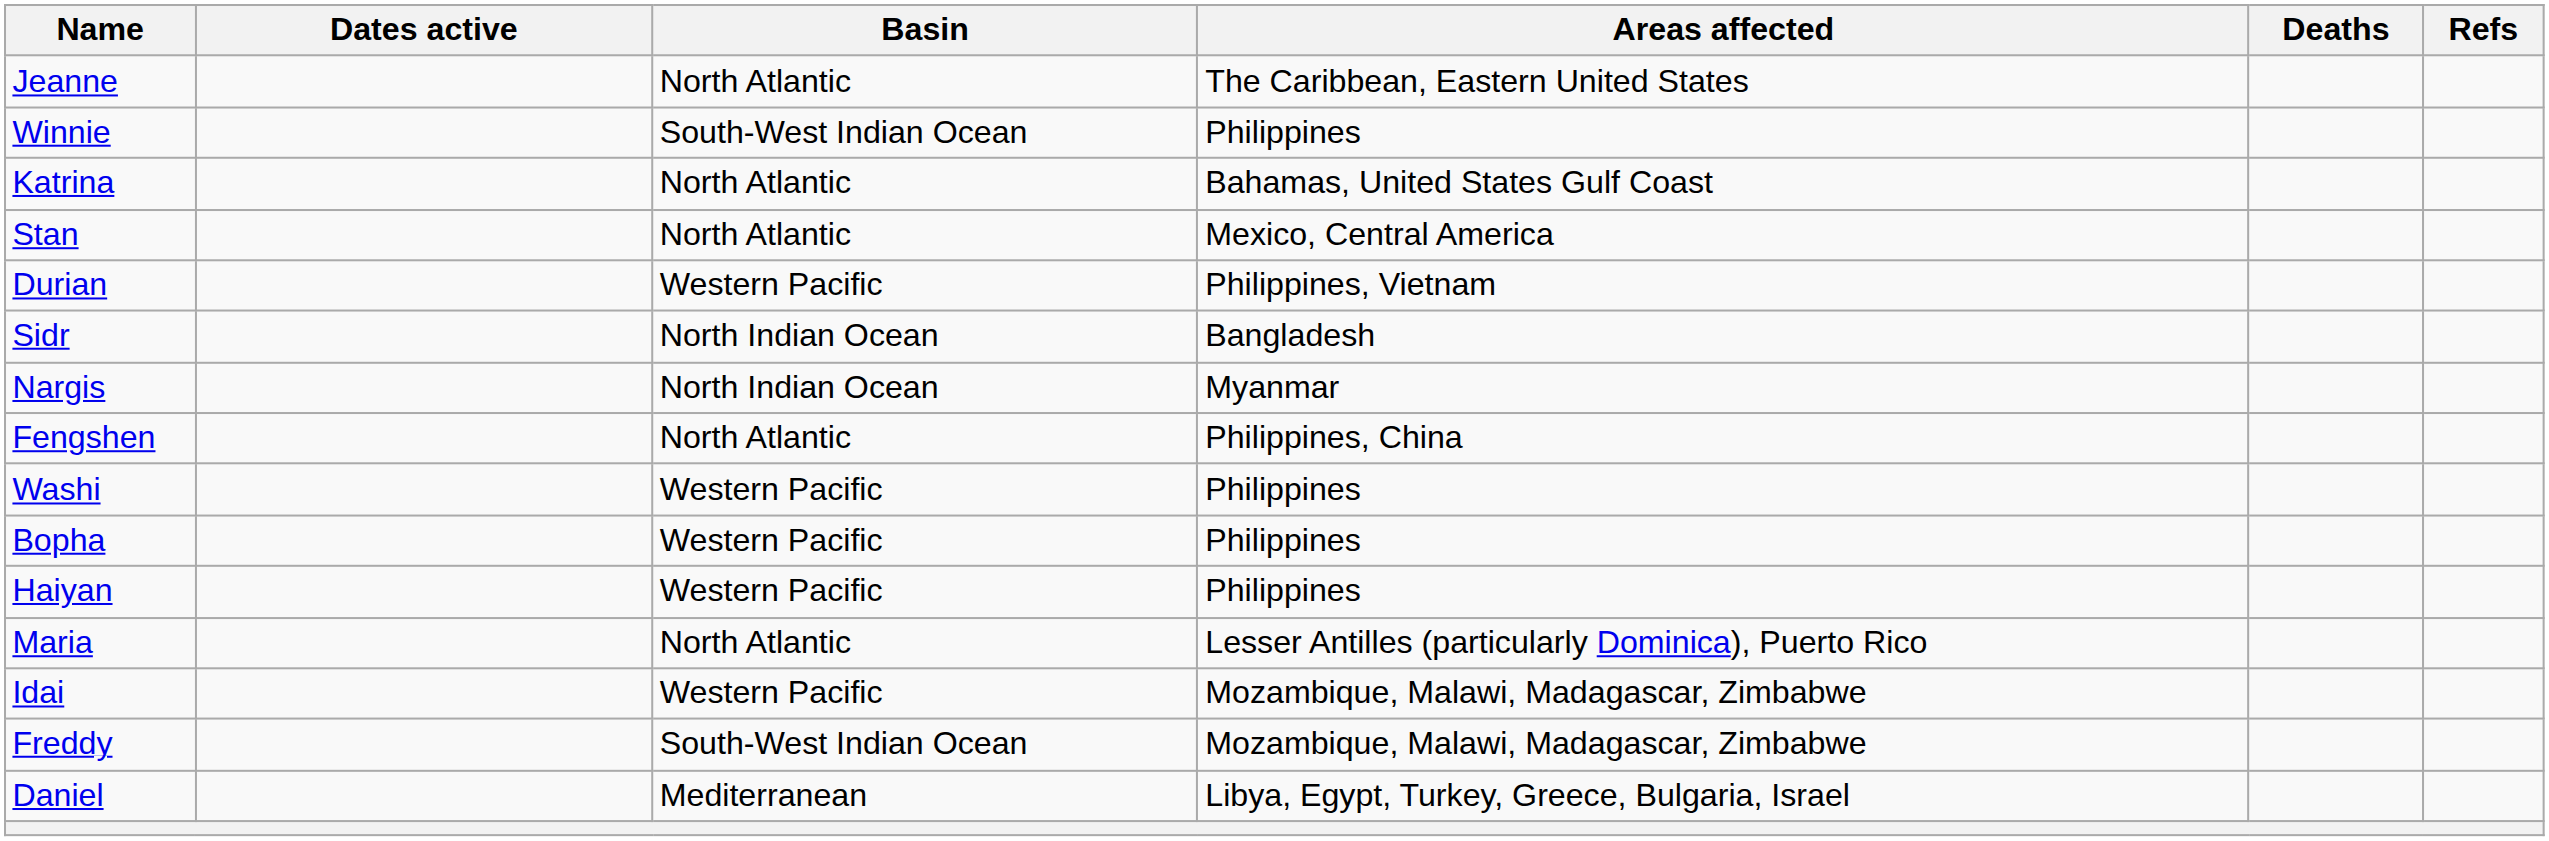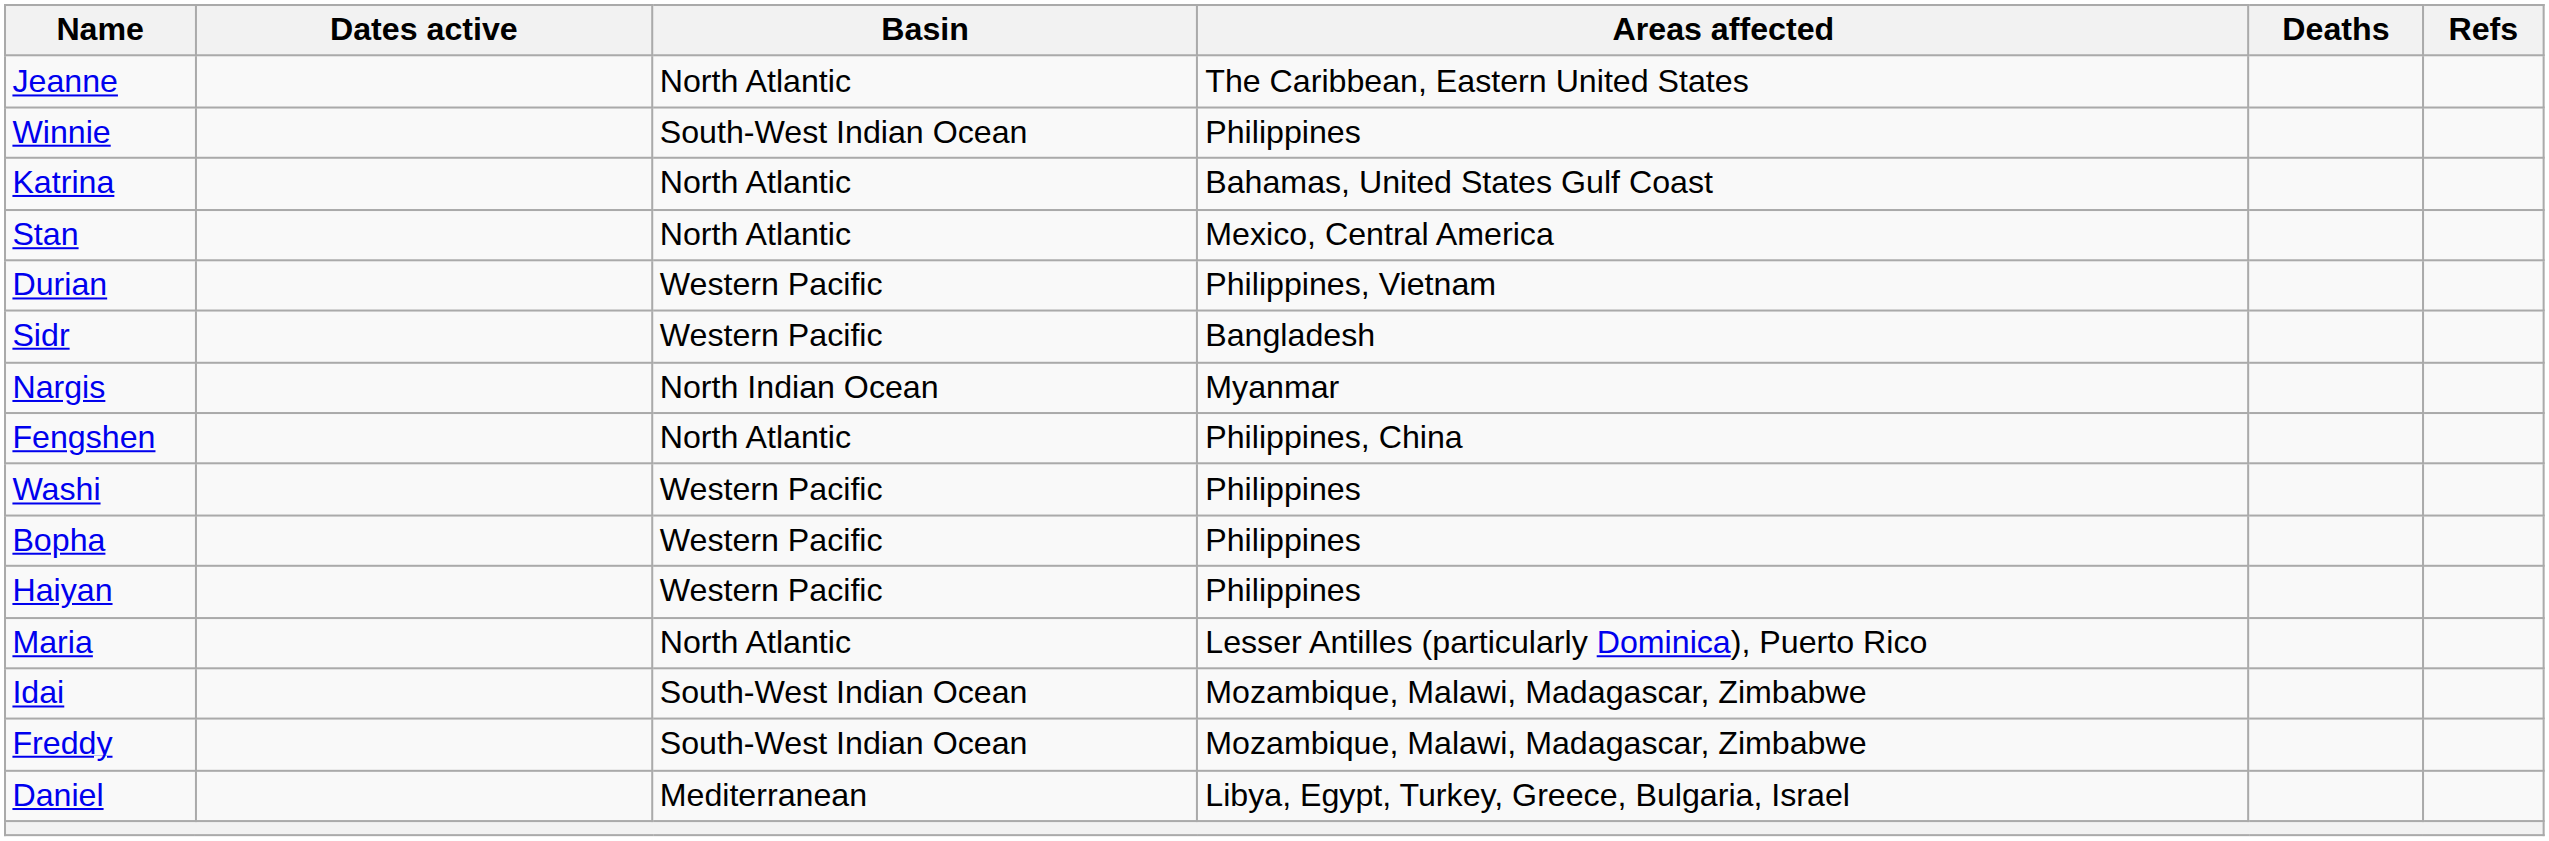 <table class="wikitable sortable" width="100%">
 <tr>
 <th scope="col" width="7.5%">Name</th>
 <th scope="col" width="18%">Dates active</th>
 <th>Basin</th>
 <th scope="col" class="unsortable">Areas affected</th>
 <th data-sort-type="number">Deaths</th>
 <th scope="col" class="unsortable">Refs</th>
 </tr>
 <tr>
 <td> <a href='#'>Jeanne</a></td>
 <td></td>
 <td>North Atlantic</td>
 <td>The Caribbean, Eastern United States</td>
 <td></td>
 <td></td>
 </tr>
 <tr>
 <td> <a href='#'>Winnie</a></td>
 <td></td>
 <td>South-West Indian Ocean</td>
 <td>Philippines</td>
 <td></td>
 <td></td>
 </tr>
 <tr>
 <td> <a href='#'>Katrina</a></td>
 <td></td>
 <td>North Atlantic</td>
 <td>Bahamas, United States Gulf Coast</td>
 <td></td>
 <td></td>
 </tr>
 <tr>
 <td> <a href='#'>Stan</a></td>
 <td></td>
 <td>North Atlantic</td>
 <td>Mexico, Central America</td>
 <td></td>
 <td></td>
 </tr>
 <tr>
 <td> <a href='#'>Durian</a></td>
 <td></td>
 <td>Western Pacific</td>
 <td>Philippines, Vietnam</td>
 <td></td>
 <td></td>
 </tr>
 <tr>
 <td> <a href='#'>Sidr</a></td>
 <td></td>
-<td>North Indian Ocean</td>
+<td>Western Pacific</td>
 <td>Bangladesh</td>
 <td></td>
 <td></td>
 </tr>
 <tr>
 <td> <a href='#'>Nargis</a></td>
 <td></td>
 <td>North Indian Ocean</td>
 <td>Myanmar</td>
 <td></td>
 <td></td>
 </tr>
 <tr>
 <td> <a href='#'>Fengshen</a></td>
 <td></td>
 <td>North Atlantic</td>
 <td>Philippines, China</td>
 <td></td>
 <td></td>
 </tr>
 <tr>
 <td> <a href='#'>Washi</a></td>
 <td></td>
 <td>Western Pacific</td>
 <td>Philippines</td>
 <td></td>
 <td></td>
 </tr>
 <tr>
 <td> <a href='#'>Bopha</a></td>
 <td></td>
 <td>Western Pacific</td>
 <td>Philippines</td>
 <td></td>
 <td></td>
 </tr>
 <tr>
 <td> <a href='#'>Haiyan</a></td>
 <td></td>
 <td>Western Pacific</td>
 <td>Philippines</td>
 <td></td>
 <td></td>
 </tr>
 <tr>
 <td> <a href='#'>Maria</a></td>
 <td></td>
 <td>North Atlantic</td>
 <td>Lesser Antilles (particularly <a href='#'>Dominica</a>), Puerto Rico</td>
 <td></td>
 <td></td>
 </tr>
 <tr>
 <td> <a href='#'>Idai</a></td>
 <td></td>
-<td>Western Pacific</td>
+<td>South-West Indian Ocean</td>
 <td>Mozambique, Malawi, Madagascar, Zimbabwe</td>
 <td></td>
 <td></td>
 </tr>
 <tr>
 <td> <a href='#'>Freddy</a></td>
 <td></td>
 <td>South-West Indian Ocean</td>
 <td>Mozambique, Malawi, Madagascar, Zimbabwe</td>
 <td></td>
 <td></td>
 </tr>
 <tr>
 <td> <a href='#'>Daniel</a></td>
 <td></td>
 <td>Mediterranean</td>
 <td>Libya, Egypt, Turkey, Greece, Bulgaria, Israel</td>
 <td></td>
 <td></td>
 </tr>
 <tr>
 <th colspan=9></th>
 </tr>
 </table>
